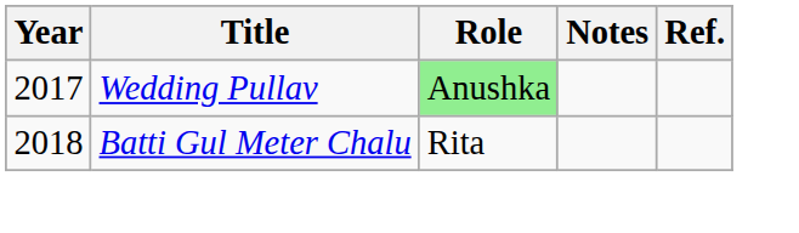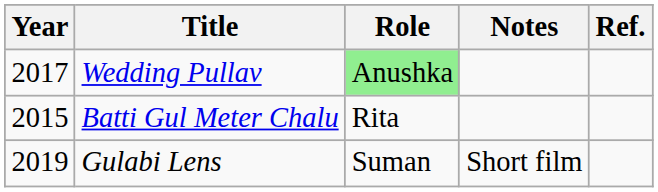 <table class="wikitable sortable">
 <tr>
 <th>Year</th>
 <th>Title</th>
 <th>Role</th>
 <th>Notes</th>
 <th>Ref.</th>
 </tr>
 <tr>
 <td>2017</td>
 <td><em><a href='#'>Wedding Pullav</a></em></td>
 <td style="background: lightgreen;">Anushka</td>
 <td></td>
 <td></td>
 </tr>
 <tr>
-<td>2018</td>
+<td>2015</td>
 <td><em><a href='#'>Batti Gul Meter Chalu</a></em></td>
 <td>Rita</td>
 <td></td>
 <td></td>
 </tr>
+<tr>
+<td>2019</td>
+<td><em>Gulabi Lens</em></td>
+<td>Suman</td>
+<td>Short film</td>
+<td></td>
+</tr>
 </table>
